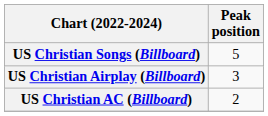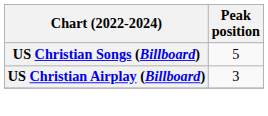 <table class="wikitable sortable plainrowheaders" style="text-align:center">
 <tr>
 <th scope="col">Chart (2022-2024)</th>
 <th scope="col">Peak<br> position</th>
 </tr>
 <tr>
 <th scope="row">US <a href='#'>Christian Songs</a> (<em><a href='#'>Billboard</a></em>)</th>
 <td>5</td>
 </tr>
 <tr>
 <th scope="row">US <a href='#'>Christian Airplay</a> (<em><a href='#'>Billboard</a></em>)</th>
 <td>3</td>
 </tr>
 <tr>
-<th scope="row">US <a href='#'>Christian AC</a> (<em><a href='#'>Billboard</a></em>)</th>
-<td>2</td>
-</tr>
-<tr>
 </tr>
 </table>
